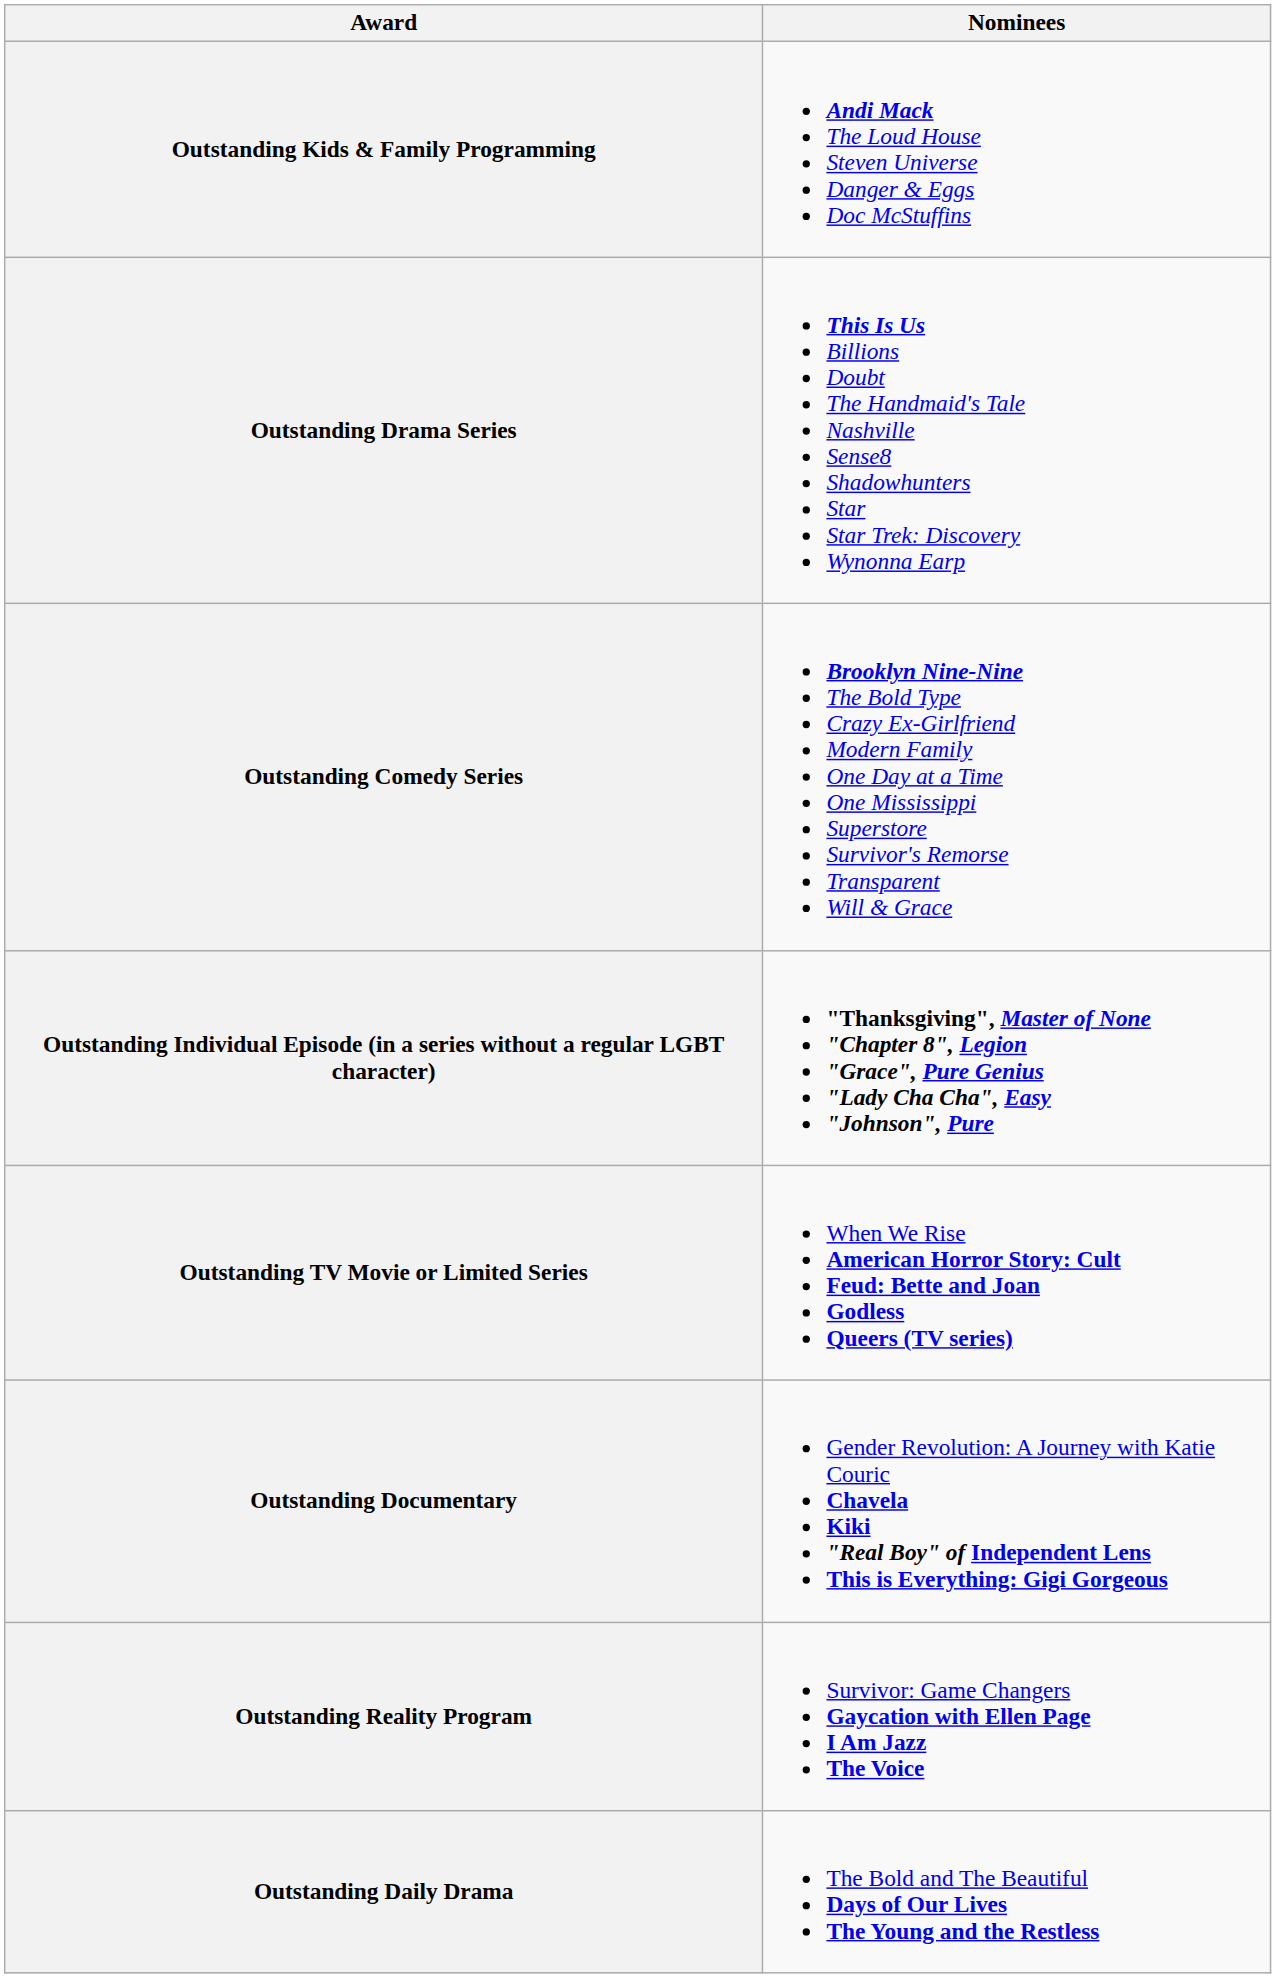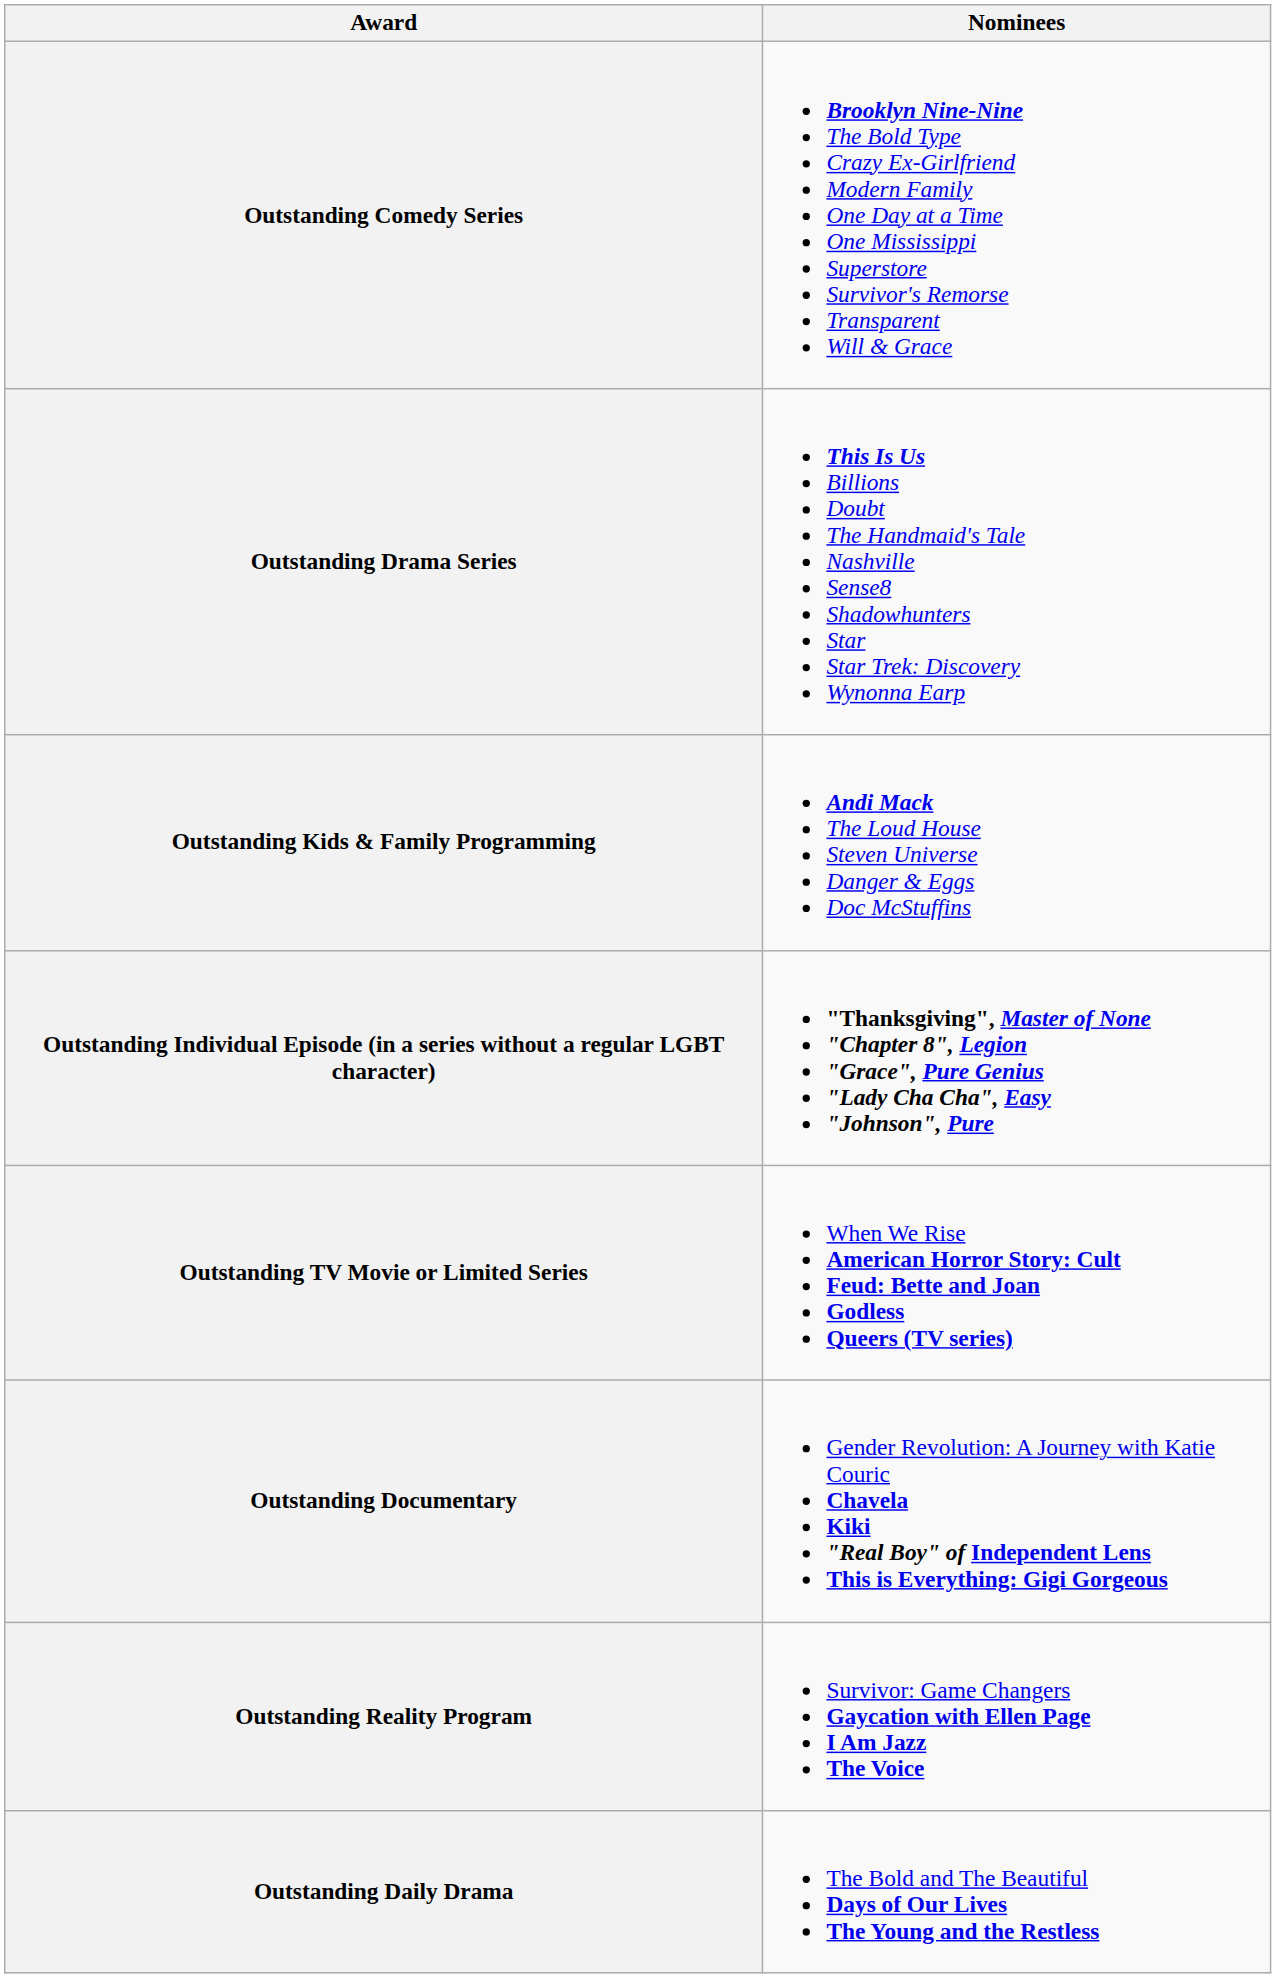 <table class="wikitable sortable">
 <tr>
 <th>Award</th>
 <th>Nominees</th>
 </tr>
 <tr>
-<th scope="row">Outstanding Kids & Family Programming</th>
-<td><br><ul><li><strong><em><a href='#'>Andi Mack</a></em></strong></li><li><em><a href='#'>The Loud House</a></em></li><li><em><a href='#'>Steven Universe</a></em></li><li><em><a href='#'>Danger & Eggs</a></em></li><li><em><a href='#'>Doc McStuffins</a></em></li></ul></td>
+<th scope="row">Outstanding Comedy Series</th>
+<td><br><ul><li><strong><em><a href='#'>Brooklyn Nine-Nine</a></em></strong></li><li><em><a href='#'>The Bold Type</a></em></li><li><em><a href='#'>Crazy Ex-Girlfriend</a></em></li><li><em><a href='#'>Modern Family</a></em></li><li><em><a href='#'>One Day at a Time</a></em></li><li><em><a href='#'>One Mississippi</a></em></li><li><em><a href='#'>Superstore</a></em></li><li><em><a href='#'>Survivor's Remorse</a></em></li><li><em><a href='#'>Transparent</a></em></li><li><em><a href='#'>Will & Grace</a></em></li></ul></td>
 </tr>
 <tr>
 <th scope="row">Outstanding Drama Series</th>
 <td><br><ul><li><strong><em><a href='#'>This Is Us</a></em></strong></li><li><em><a href='#'>Billions</a></em></li><li><em><a href='#'>Doubt</a></em></li><li><em><a href='#'>The Handmaid's Tale</a></em></li><li><em><a href='#'>Nashville</a></em></li><li><em><a href='#'>Sense8</a></em></li><li><em><a href='#'>Shadowhunters</a></em></li><li><em><a href='#'>Star</a></em></li><li><em><a href='#'>Star Trek: Discovery</a></em></li><li><em><a href='#'>Wynonna Earp</a></em></li></ul></td>
 </tr>
 <tr>
-<th scope="row">Outstanding Comedy Series</th>
-<td><br><ul><li><strong><em><a href='#'>Brooklyn Nine-Nine</a></em></strong></li><li><em><a href='#'>The Bold Type</a></em></li><li><em><a href='#'>Crazy Ex-Girlfriend</a></em></li><li><em><a href='#'>Modern Family</a></em></li><li><em><a href='#'>One Day at a Time</a></em></li><li><em><a href='#'>One Mississippi</a></em></li><li><em><a href='#'>Superstore</a></em></li><li><em><a href='#'>Survivor's Remorse</a></em></li><li><em><a href='#'>Transparent</a></em></li><li><em><a href='#'>Will & Grace</a></em></li></ul></td>
+<th scope="row">Outstanding Kids & Family Programming</th>
+<td><br><ul><li><strong><em><a href='#'>Andi Mack</a></em></strong></li><li><em><a href='#'>The Loud House</a></em></li><li><em><a href='#'>Steven Universe</a></em></li><li><em><a href='#'>Danger & Eggs</a></em></li><li><em><a href='#'>Doc McStuffins</a></em></li></ul></td>
 </tr>
 <tr>
 <th scope="row">Outstanding Individual Episode (in a series without a regular LGBT character)</th>
 <td><br><ul><li><strong>"Thanksgiving", <em><a href='#'>Master of None</a><strong><em></li><li>"Chapter 8", </em><a href='#'>Legion</a><em></li><li>"Grace", </em><a href='#'>Pure Genius</a><em></li><li>"Lady Cha Cha", </em><a href='#'>Easy</a><em></li><li>"Johnson", </em><a href='#'>Pure</a><em></li></ul></td>
 </tr>
 <tr>
 <th scope="row">Outstanding TV Movie or Limited Series</th>
 <td><br><ul><li></em></strong><a href='#'>When We Rise</a><strong><em></li><li></em><a href='#'>American Horror Story: Cult</a><em></li><li></em><a href='#'>Feud: Bette and Joan</a><em></li><li></em><a href='#'>Godless</a><em></li><li></em><a href='#'>Queers (TV series)</a><em></li></ul></td>
 </tr>
 <tr>
 <th scope="row">Outstanding Documentary</th>
 <td><br><ul><li></em></strong><a href='#'>Gender Revolution: A Journey with Katie Couric</a><strong><em></li><li></em><a href='#'>Chavela</a><em></li><li></em><a href='#'>Kiki</a><em></li><li>"Real Boy" of </em><a href='#'>Independent Lens</a><em></li><li></em><a href='#'>This is Everything: Gigi Gorgeous</a><em></li></ul></td>
 </tr>
 <tr>
 <th scope="row">Outstanding Reality Program</th>
 <td><br><ul><li></em></strong><a href='#'>Survivor: Game Changers</a><strong><em></li><li></em><a href='#'>Gaycation with Ellen Page</a><em></li><li></em><a href='#'>I Am Jazz</a><em></li><li></em><a href='#'>The Voice</a><em></li></ul></td>
 </tr>
 <tr>
 <th scope="row">Outstanding Daily Drama</th>
 <td><br><ul><li></em></strong><a href='#'>The Bold and The Beautiful</a><strong><em></li><li></em><a href='#'>Days of Our Lives</a><em></li><li></em><a href='#'>The Young and the Restless</a><em></li></ul></td>
 </tr>
 </table>
